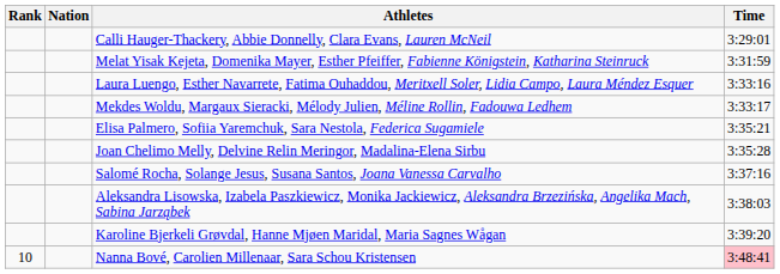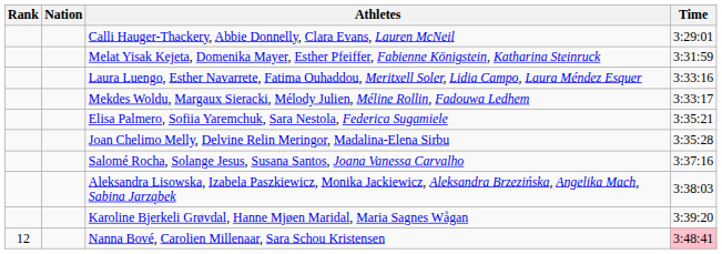 <table class="wikitable sortable" style="text-align:center">
 <tr>
 <th>Rank</th>
 <th>Nation</th>
 <th>Athletes</th>
 <th>Time</th>
 </tr>
 <tr align=center>
 <td></td>
 <td align=left></td>
 <td align=left><a href='#'>Calli Hauger-Thackery</a>, <a href='#'>Abbie Donnelly</a>, <a href='#'>Clara Evans</a>, <em><a href='#'>Lauren McNeil</a></em></td>
 <td>3:29:01</td>
 </tr>
 <tr align=center>
 <td></td>
 <td align=left></td>
 <td align=left><a href='#'>Melat Yisak Kejeta</a>, <a href='#'>Domenika Mayer</a>, <a href='#'>Esther Pfeiffer</a>, <em><a href='#'>Fabienne Königstein</a>, <a href='#'>Katharina Steinruck</a></em></td>
 <td>3:31:59</td>
 </tr>
 <tr align=center>
 <td></td>
 <td align=left></td>
 <td align=left><a href='#'>Laura Luengo</a>, <a href='#'>Esther Navarrete</a>, <a href='#'>Fatima Ouhaddou</a>, <em><a href='#'>Meritxell Soler</a>, <a href='#'>Lidia Campo</a>, <a href='#'>Laura Méndez Esquer</a></em></td>
 <td>3:33:16</td>
 </tr>
 <tr align=center>
 <td></td>
 <td align=left></td>
 <td align=left><a href='#'>Mekdes Woldu</a>, <a href='#'>Margaux Sieracki</a>, <a href='#'>Mélody Julien</a>, <em><a href='#'>Méline Rollin</a>, <a href='#'>Fadouwa Ledhem</a></em></td>
 <td>3:33:17</td>
 </tr>
 <tr align=center>
 <td></td>
 <td align=left></td>
 <td align=left><a href='#'>Elisa Palmero</a>, <a href='#'>Sofiia Yaremchuk</a>, <a href='#'>Sara Nestola</a>, <em><a href='#'>Federica Sugamiele</a></em></td>
 <td>3:35:21</td>
 </tr>
 <tr align=center>
 <td></td>
 <td align=left></td>
 <td align=left><a href='#'>Joan Chelimo Melly</a>, <a href='#'>Delvine Relin Meringor</a>, <a href='#'>Madalina-Elena Sirbu</a></td>
 <td>3:35:28</td>
 </tr>
 <tr align=center>
 <td></td>
 <td align=left></td>
 <td align=left><a href='#'>Salomé Rocha</a>, <a href='#'>Solange Jesus</a>, <a href='#'>Susana Santos</a>, <em><a href='#'>Joana Vanessa Carvalho</a></em></td>
 <td>3:37:16</td>
 </tr>
 <tr align=center>
 <td></td>
 <td align=left></td>
 <td align=left><a href='#'>Aleksandra Lisowska</a>, <a href='#'>Izabela Paszkiewicz</a>, <a href='#'>Monika Jackiewicz</a>, <em><a href='#'>Aleksandra Brzezińska</a>, <a href='#'>Angelika Mach</a>, <a href='#'>Sabina Jarząbek</a></em></td>
 <td>3:38:03</td>
 </tr>
 <tr align=center>
 <td></td>
 <td align=left></td>
 <td align=left><a href='#'>Karoline Bjerkeli Grøvdal</a>, <a href='#'>Hanne Mjøen Maridal</a>, <a href='#'>Maria Sagnes Wågan</a></td>
 <td>3:39:20</td>
 </tr>
 <tr align=center>
-<td>10</td>
+<td>12</td>
 <td align=left></td>
 <td align=left><a href='#'>Nanna Bové</a>, <a href='#'>Carolien Millenaar</a>, <a href='#'>Sara Schou Kristensen</a></td>
 <td style="background: pink;">3:48:41</td>
 </tr>
 </table>
